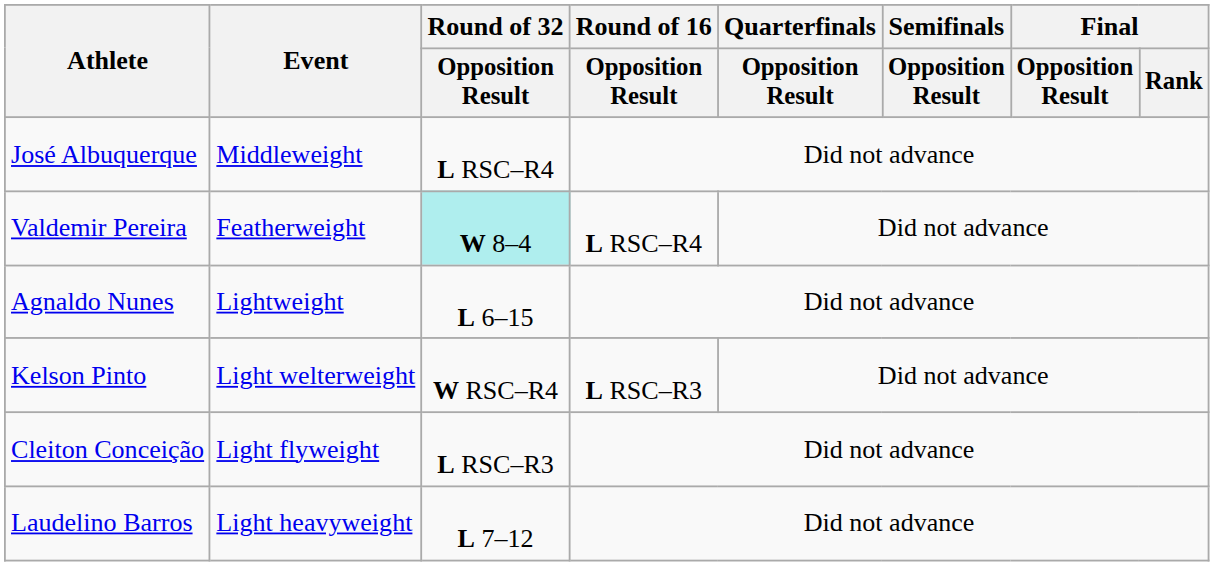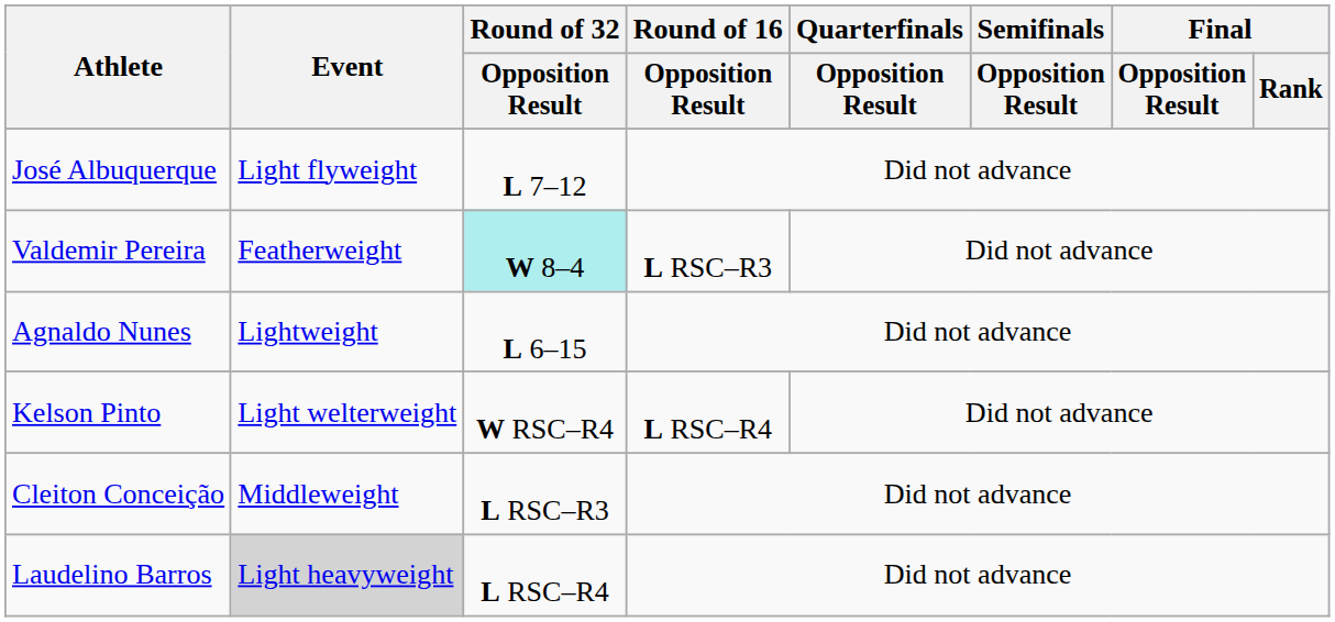 <table class="wikitable" style="font-size:90%">
 <tr>
 <th rowspan="2">Athlete</th>
 <th rowspan="2">Event</th>
 <th>Round of 32</th>
 <th>Round of 16</th>
 <th>Quarterfinals</th>
 <th>Semifinals</th>
 <th colspan=2>Final</th>
 </tr>
 <tr style="font-size:95%">
 <th>Opposition<br>Result</th>
 <th>Opposition<br>Result</th>
 <th>Opposition<br>Result</th>
 <th>Opposition<br>Result</th>
 <th>Opposition<br>Result</th>
 <th>Rank</th>
 </tr>
 <tr align=center>
 <td align=left><a href='#'>José Albuquerque</a></td>
-<td align=left><a href='#'>Middleweight</a></td>
-<td><br><strong>L</strong> RSC–R4</td>
+<td align=left><a href='#'>Light flyweight</a></td>
+<td><br><strong>L</strong> 7–12</td>
 <td colspan=5>Did not advance</td>
 </tr>
 <tr align=center>
 <td align=left><a href='#'>Valdemir Pereira</a></td>
 <td align=left><a href='#'>Featherweight</a></td>
 <td style="background: paleturquoise;"><br><strong>W</strong> 8–4</td>
-<td><br><strong>L</strong> RSC–R4</td>
+<td><br><strong>L</strong> RSC–R3</td>
 <td colspan=4>Did not advance</td>
 </tr>
 <tr align=center>
 <td align=left><a href='#'>Agnaldo Nunes</a></td>
 <td align=left><a href='#'>Lightweight</a></td>
 <td><br><strong>L</strong> 6–15</td>
 <td colspan=5>Did not advance</td>
 </tr>
 <tr align=center>
 <td align=left><a href='#'>Kelson Pinto</a></td>
 <td align=left><a href='#'>Light welterweight</a></td>
 <td><br><strong>W</strong> RSC–R4</td>
-<td><br><strong>L</strong> RSC–R3</td>
+<td><br><strong>L</strong> RSC–R4</td>
 <td colspan=4>Did not advance</td>
 </tr>
 <tr align=center>
 <td align=left><a href='#'>Cleiton Conceição</a></td>
-<td align=left><a href='#'>Light flyweight</a></td>
+<td align=left><a href='#'>Middleweight</a></td>
 <td><br><strong>L</strong> RSC–R3</td>
 <td colspan=5>Did not advance</td>
 </tr>
 <tr align=center>
 <td align=left><a href='#'>Laudelino Barros</a></td>
-<td align=left><a href='#'>Light heavyweight</a></td>
-<td><br><strong>L</strong> 7–12</td>
+<td align=left style="background: lightgrey;"><a href='#'>Light heavyweight</a></td>
+<td><br><strong>L</strong> RSC–R4</td>
 <td colspan=5>Did not advance</td>
 </tr>
 </table>
